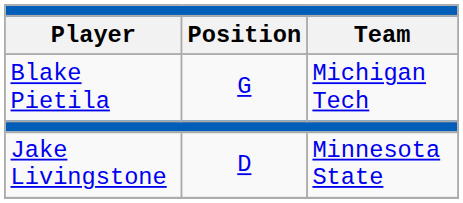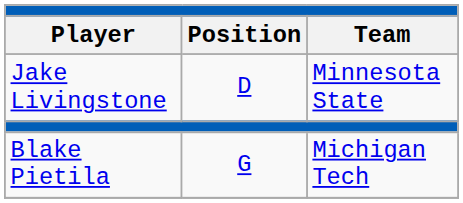 <table class="wikitable" width=40%>
 <tr>
 <th style="color:white; background:#005EB8" colspan=3><a href='#'></a></th>
 </tr>
 <tr>
 <th>Player</th>
 <th>Position</th>
 <th>Team</th>
 </tr>
 <tr>
+<td><a href='#'>Jake Livingstone</a></td>
+<td align=center><a href='#'>D</a></td>
+<td><a href='#'>Minnesota State</a></td>
+</tr>
+<tr>
+<th style="color:white; background:#005EB8" colspan=3></th>
+</tr>
+<tr>
 <td><a href='#'>Blake Pietila</a></td>
 <td align=center><a href='#'>G</a></td>
 <td><a href='#'>Michigan Tech</a></td>
 </tr>
 <tr>
-<th style="color:white; background:#005EB8" colspan=3></th>
-</tr>
-<tr>
-<td><a href='#'>Jake Livingstone</a></td>
-<td align=center><a href='#'>D</a></td>
-<td><a href='#'>Minnesota State</a></td>
-</tr>
-<tr>
 </tr>
 </table>
